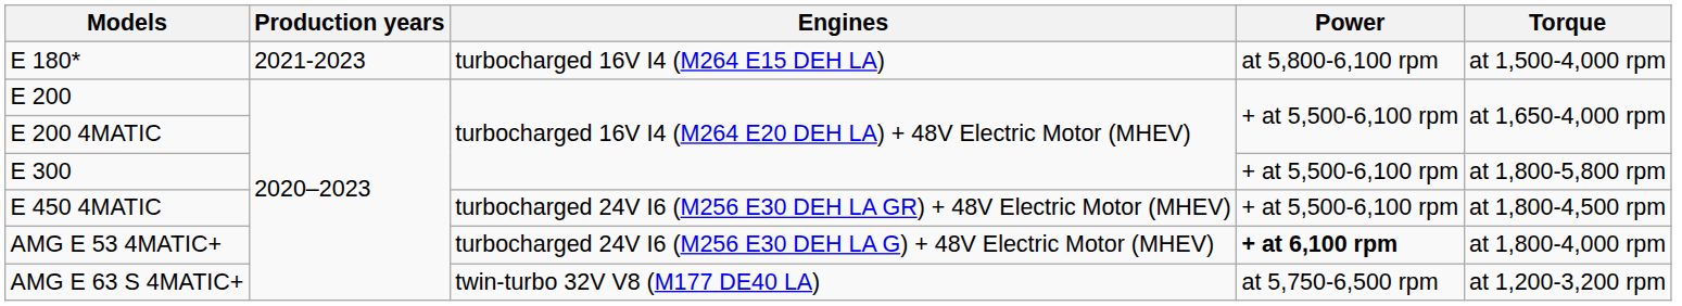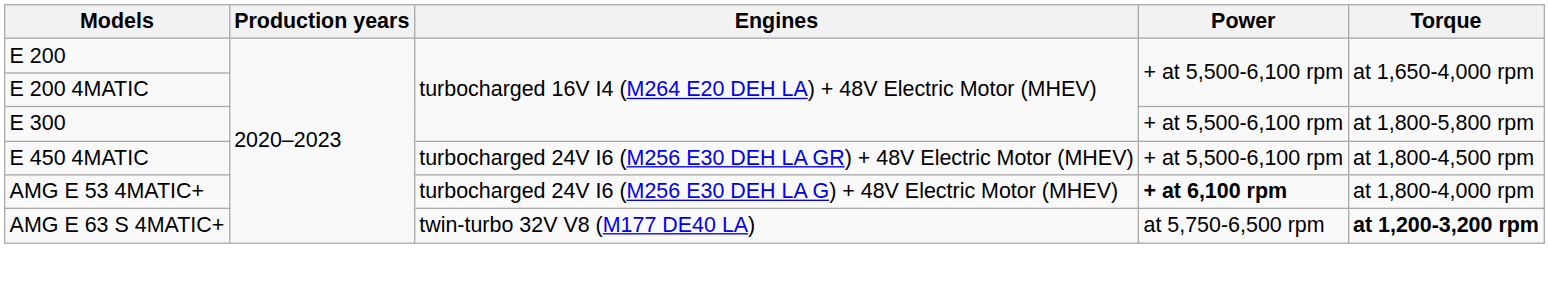 <table class="wikitable">
 <tr>
 <th>Models</th>
 <th>Production years</th>
 <th>Engines</th>
 <th>Power</th>
 <th>Torque</th>
-</tr>
-<tr>
-<td>E 180*</td>
-<td>2021-2023</td>
-<td> turbocharged 16V I4 (<a href='#'>M264 E15 DEH LA</a>)</td>
-<td> at 5,800-6,100 rpm</td>
-<td> at 1,500-4,000 rpm</td>
 </tr>
 <tr>
 <td>E 200</td>
 <td rowspan="6">2020–2023</td>
 <td rowspan="3"> turbocharged 16V I4 (<a href='#'>M264 E20 DEH LA</a>) + 48V Electric Motor (MHEV)</td>
 <td rowspan="2"> +  at 5,500-6,100 rpm</td>
 <td rowspan="2"> at 1,650-4,000 rpm</td>
 </tr>
 <tr>
 <td>E 200 4MATIC</td>
 </tr>
 <tr>
 <td>E 300</td>
 <td> +  at 5,500-6,100 rpm</td>
 <td> at 1,800-5,800 rpm</td>
 </tr>
 <tr>
 <td>E 450 4MATIC</td>
 <td> turbocharged 24V I6 (<a href='#'>M256 E30 DEH LA GR</a>) + 48V Electric Motor (MHEV)</td>
 <td> +  at 5,500-6,100 rpm</td>
 <td> at 1,800-4,500 rpm</td>
 </tr>
 <tr>
 <td>AMG E 53 4MATIC+</td>
 <td> turbocharged 24V I6 (<a href='#'>M256 E30 DEH LA G</a>) + 48V Electric Motor (MHEV)</td>
 <td><strong> +  at 6,100 rpm</strong></td>
 <td> at 1,800-4,000 rpm</td>
 </tr>
 <tr>
 <td>AMG E 63 S 4MATIC+</td>
 <td> twin-turbo 32V V8 (<a href='#'>M177 DE40 LA</a>)</td>
 <td> at 5,750-6,500 rpm</td>
-<td> at 1,200-3,200 rpm</td>
+<td><strong> at 1,200-3,200 rpm</strong></td>
 </tr>
 </table>
